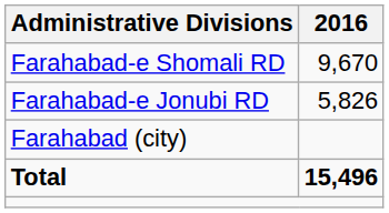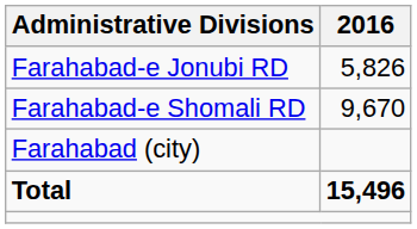 <table class="wikitable">
 <tr>
 <th>Administrative Divisions</th>
 <th>2016</th>
 </tr>
 <tr>
+<td><a href='#'>Farahabad-e Jonubi RD</a></td>
+<td style="text-align: right;">5,826</td>
+</tr>
+<tr>
 <td><a href='#'>Farahabad-e Shomali RD</a></td>
 <td style="text-align: right;">9,670</td>
-</tr>
-<tr>
-<td><a href='#'>Farahabad-e Jonubi RD</a></td>
-<td style="text-align: right;">5,826</td>
 </tr>
 <tr>
 <td><a href='#'>Farahabad</a> (city)</td>
 <td style="text-align: right;"></td>
 </tr>
 <tr>
 <td><strong>Total</strong></td>
 <td style="text-align: right;"><strong>15,496</strong></td>
 </tr>
 <tr>
 <td colspan=2></td>
 </tr>
 </table>
